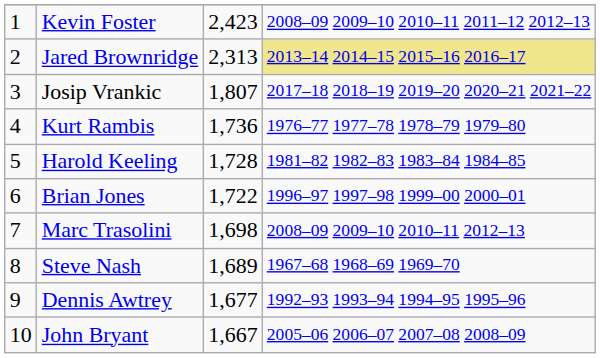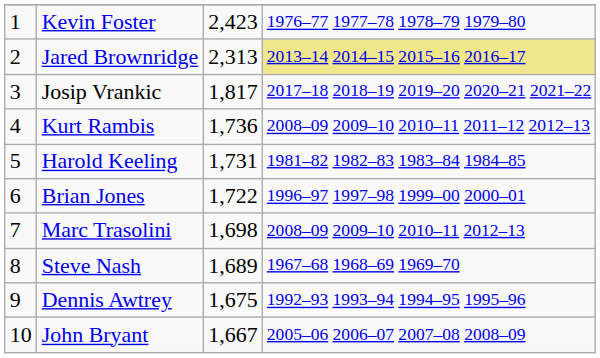 <table class="wikitable">
 <tr>
 </tr>
 <tr>
 <td>1</td>
 <td><a href='#'>Kevin Foster</a></td>
 <td>2,423</td>
-<td style="font-size:80%;"><a href='#'>2008–09</a> <a href='#'>2009–10</a> <a href='#'>2010–11</a> <a href='#'>2011–12</a> <a href='#'>2012–13</a></td>
+<td style="font-size:80%;"><a href='#'>1976–77</a> <a href='#'>1977–78</a> <a href='#'>1978–79</a> <a href='#'>1979–80</a></td>
 </tr>
 <tr>
 <td>2</td>
 <td><a href='#'>Jared Brownridge</a></td>
 <td>2,313</td>
 <td style="background: khaki; font-size:80%;"><a href='#'>2013–14</a> <a href='#'>2014–15</a> <a href='#'>2015–16</a> <a href='#'>2016–17</a></td>
 </tr>
 <tr>
 <td>3</td>
 <td>Josip Vrankic</td>
-<td>1,807</td>
+<td>1,817</td>
 <td style="font-size:80%;"><a href='#'>2017–18</a> <a href='#'>2018–19</a> <a href='#'>2019–20</a> <a href='#'>2020–21</a> <a href='#'>2021–22</a></td>
 </tr>
 <tr>
 <td>4</td>
 <td><a href='#'>Kurt Rambis</a></td>
 <td>1,736</td>
-<td style="font-size:80%;"><a href='#'>1976–77</a> <a href='#'>1977–78</a> <a href='#'>1978–79</a> <a href='#'>1979–80</a></td>
+<td style="font-size:80%;"><a href='#'>2008–09</a> <a href='#'>2009–10</a> <a href='#'>2010–11</a> <a href='#'>2011–12</a> <a href='#'>2012–13</a></td>
 </tr>
 <tr>
 <td>5</td>
 <td><a href='#'>Harold Keeling</a></td>
-<td>1,728</td>
+<td>1,731</td>
 <td style="font-size:80%;"><a href='#'>1981–82</a> <a href='#'>1982–83</a> <a href='#'>1983–84</a> <a href='#'>1984–85</a></td>
 </tr>
 <tr>
 <td>6</td>
 <td><a href='#'>Brian Jones</a></td>
 <td>1,722</td>
 <td style="font-size:80%;"><a href='#'>1996–97</a> <a href='#'>1997–98</a> <a href='#'>1999–00</a> <a href='#'>2000–01</a></td>
 </tr>
 <tr>
 <td>7</td>
 <td><a href='#'>Marc Trasolini</a></td>
 <td>1,698</td>
 <td style="font-size:80%;"><a href='#'>2008–09</a> <a href='#'>2009–10</a> <a href='#'>2010–11</a> <a href='#'>2012–13</a></td>
 </tr>
 <tr>
 <td>8</td>
 <td><a href='#'>Steve Nash</a></td>
 <td>1,689</td>
 <td style="font-size:80%;"><a href='#'>1967–68</a> <a href='#'>1968–69</a> <a href='#'>1969–70</a></td>
 </tr>
 <tr>
 <td>9</td>
 <td><a href='#'>Dennis Awtrey</a></td>
-<td>1,677</td>
+<td>1,675</td>
 <td style="font-size:80%;"><a href='#'>1992–93</a> <a href='#'>1993–94</a> <a href='#'>1994–95</a> <a href='#'>1995–96</a></td>
 </tr>
 <tr>
 <td>10</td>
 <td><a href='#'>John Bryant</a></td>
 <td>1,667</td>
 <td style="font-size:80%;"><a href='#'>2005–06</a> <a href='#'>2006–07</a> <a href='#'>2007–08</a> <a href='#'>2008–09</a></td>
 </tr>
 </table>
